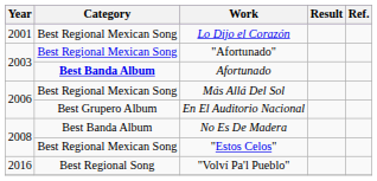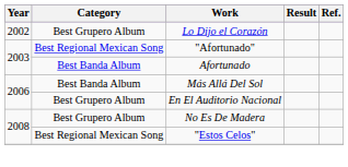 <table class="wikitable plainrowheaders" style="text-align:center">
 <tr style="background:#96c;">
 <th scope="col">Year</th>
 <th scope="col">Category</th>
 <th scope="col">Work</th>
 <th scope="col">Result</th>
 <th scope="col">Ref.</th>
 </tr>
 <tr>
-<td>2001</td>
-<td>Best Regional Mexican Song</td>
+<td>2002</td>
+<td>Best Grupero Album</td>
 <td><em><a href='#'>Lo Dijo el Corazón</a></em></td>
 <td></td>
 <td></td>
 </tr>
 <tr>
 <td rowspan="2" scope="row">2003</td>
 <td><a href='#'>Best Regional Mexican Song</a></td>
 <td>"Afortunado"</td>
 <td></td>
 <td></td>
 </tr>
 <tr>
-<td><strong><a href='#'>Best Banda Album</a></strong></td>
+<td><a href='#'>Best Banda Album</a></td>
 <td><em>Afortunado</em></td>
 <td></td>
 <td></td>
 </tr>
 <tr>
 <td rowspan="2" scope="row">2006</td>
-<td>Best Regional Mexican Song</td>
+<td>Best Banda Album</td>
 <td scope="row"><em>Más Allá Del Sol</em></td>
 <td></td>
 <td></td>
 </tr>
 <tr>
 <td>Best Grupero Album</td>
 <td><em>En El Auditorio Nacional</em></td>
 <td></td>
 <td></td>
 </tr>
 <tr>
 <td rowspan="2" scope="row">2008</td>
-<td>Best Banda Album</td>
+<td>Best Grupero Album</td>
 <td><em>No Es De Madera</em></td>
 <td></td>
 <td></td>
 </tr>
 <tr>
 <td>Best Regional Mexican Song</td>
 <td>"<a href='#'>Estos Celos</a>"</td>
 <td></td>
 <td></td>
 </tr>
 <tr>
-<td>2016</td>
-<td>Best Regional Song</td>
-<td>"Volví Pa'l Pueblo"</td>
-<td></td>
-<td></td>
-</tr>
-<tr>
 </tr>
 </table>
